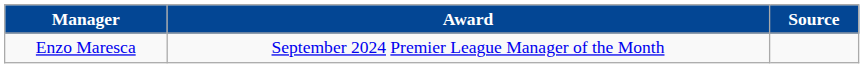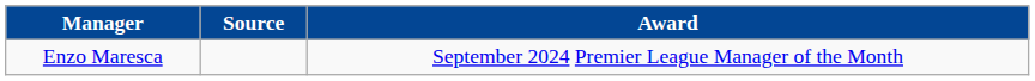 <table class="wikitable" style="text-align:center; font-size:85%; width:75%;">
 <tr>
 <th scope="col" style="background:#034694; color:#FFFFFF">Manager</th>
+<th scope="col" style="background:#034694; color:#FFFFFF">Source</th>
 <th scope="col" style="background:#034694; color:#FFFFFF">Award</th>
-<th scope="col" style="background:#034694; color:#FFFFFF">Source</th>
 </tr>
 <tr>
 <td> <a href='#'>Enzo Maresca</a></td>
+<td></td>
 <td><a href='#'>September 2024</a> <a href='#'>Premier League Manager of the Month</a></td>
-<td></td>
 </tr>
 </table>
